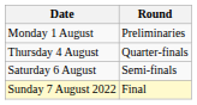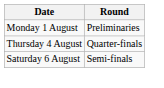 <table class="wikitable">
 <tr>
 <th>Date</th>
 <th>Round</th>
 </tr>
 <tr>
 <td>Monday 1 August</td>
 <td>Preliminaries</td>
 </tr>
 <tr>
 <td>Thursday 4 August</td>
 <td>Quarter-finals</td>
 </tr>
 <tr>
 <td>Saturday 6 August</td>
 <td>Semi-finals</td>
 </tr>
-<tr>
-<td style=background:lemonchiffon>Sunday 7 August 2022</td>
-<td style=background:lemonchiffon>Final</td>
-</tr>
 </table>
